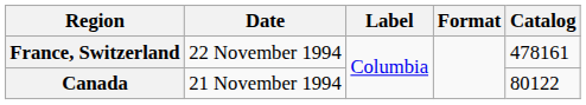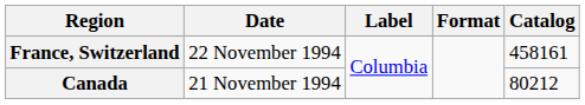 <table class="wikitable plainrowheaders">
 <tr>
 <th>Region</th>
 <th>Date</th>
 <th>Label</th>
 <th>Format</th>
 <th>Catalog</th>
 </tr>
 <tr>
 <th scope="row">France, Switzerland</th>
 <td>22 November 1994</td>
 <td rowspan="2"><a href='#'>Columbia</a></td>
 <td rowspan="2"></td>
-<td>478161</td>
+<td>458161</td>
 </tr>
 <tr>
 <th scope="row">Canada</th>
 <td>21 November 1994</td>
-<td>80122</td>
+<td>80212</td>
 </tr>
 </table>
